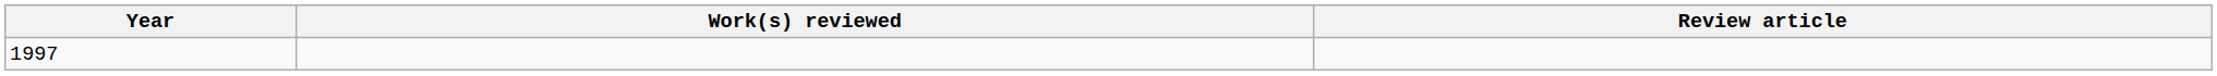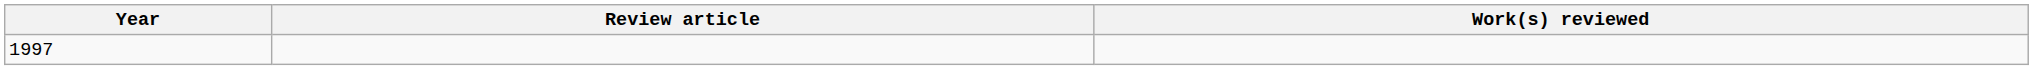 <table class='wikitable sortable' width='90%'>
 <tr>
 <th>Year</th>
+<th class='unsortable'>Review article</th>
 <th class='unsortable'>Work(s) reviewed</th>
-<th class='unsortable'>Review article</th>
 </tr>
 <tr>
 <td>1997</td>
 <td></td>
 <td></td>
 </tr>
 </table>
